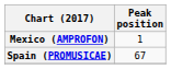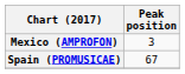 <table class="wikitable sortable plainrowheaders" style="text-align:center">
 <tr>
 <th scope="col">Chart (2017)</th>
 <th scope="col">Peak<br>position</th>
 </tr>
 <tr>
 <th scope="row">Mexico (<a href='#'>AMPROFON</a>)</th>
-<td>1</td>
+<td>3</td>
 </tr>
 <tr>
 <th scope="row">Spain (<a href='#'>PROMUSICAE</a>)</th>
 <td>67</td>
 </tr>
 <tr>
 </tr>
 <tr>
 </tr>
 </table>
